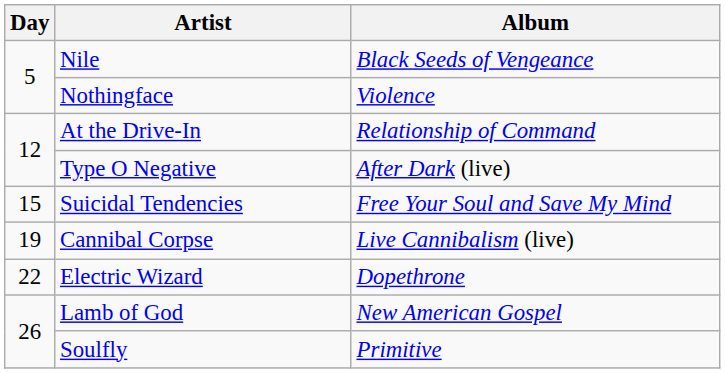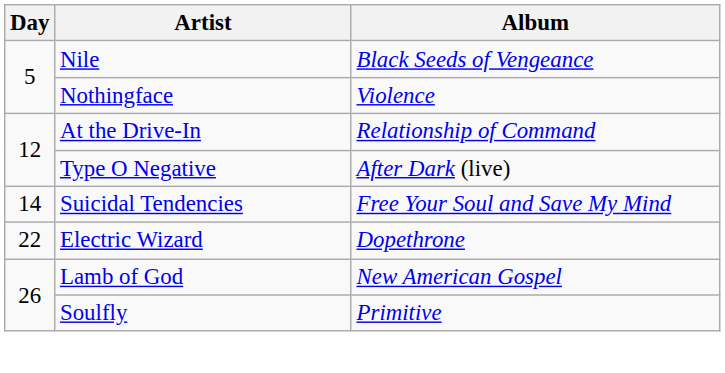 <table class="wikitable" border="1">
 <tr>
 <th>Day</th>
 <th width="200">Artist</th>
 <th width="250">Album</th>
 </tr>
 <tr>
 <td align="center" rowspan="2">5</td>
 <td><a href='#'>Nile</a></td>
 <td><em><a href='#'>Black Seeds of Vengeance</a></em></td>
 </tr>
 <tr>
 <td><a href='#'>Nothingface</a></td>
 <td><em><a href='#'>Violence</a></em></td>
 </tr>
 <tr>
 <td align="center" rowspan="2">12</td>
 <td><a href='#'>At the Drive-In</a></td>
 <td><em><a href='#'>Relationship of Command</a></em></td>
 </tr>
 <tr>
 <td><a href='#'>Type O Negative</a></td>
 <td><em><a href='#'>After Dark</a></em> (live)</td>
 </tr>
 <tr>
-<td align="center">15</td>
+<td align="center">14</td>
 <td><a href='#'>Suicidal Tendencies</a></td>
 <td><em><a href='#'>Free Your Soul and Save My Mind</a></em></td>
-</tr>
-<tr>
-<td align="center">19</td>
-<td><a href='#'>Cannibal Corpse</a></td>
-<td><em><a href='#'>Live Cannibalism</a></em> (live)</td>
 </tr>
 <tr>
 <td align="center">22</td>
 <td><a href='#'>Electric Wizard</a></td>
 <td><em><a href='#'>Dopethrone</a></em></td>
 </tr>
 <tr>
 <td align="center" rowspan="2">26</td>
 <td><a href='#'>Lamb of God</a></td>
 <td><em><a href='#'>New American Gospel</a></em></td>
 </tr>
 <tr>
 <td><a href='#'>Soulfly</a></td>
 <td><em><a href='#'>Primitive</a></em></td>
 </tr>
 </table>
